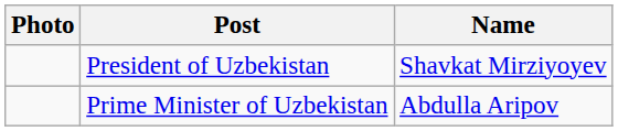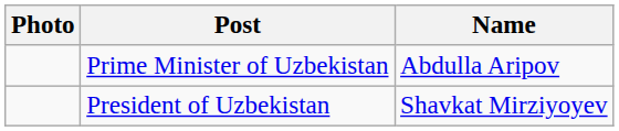 <table class=wikitable>
 <tr>
 <th>Photo</th>
 <th>Post</th>
 <th>Name</th>
 </tr>
 <tr>
 <td></td>
+<td><a href='#'>Prime Minister of Uzbekistan</a></td>
+<td><a href='#'>Abdulla Aripov</a></td>
+</tr>
+<tr>
+<td></td>
 <td><a href='#'>President of Uzbekistan</a></td>
 <td><a href='#'>Shavkat Mirziyoyev</a></td>
 </tr>
-<tr>
-<td></td>
-<td><a href='#'>Prime Minister of Uzbekistan</a></td>
-<td><a href='#'>Abdulla Aripov</a></td>
-</tr>
 </table>
